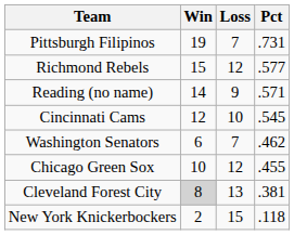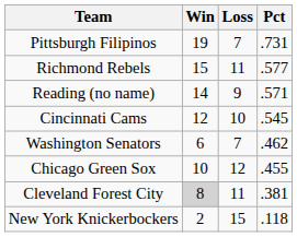 <table class="wikitable" style="text-align:center">
 <tr>
 <th>Team</th>
 <th>Win</th>
 <th>Loss</th>
 <th>Pct</th>
 </tr>
 <tr>
 <td>Pittsburgh Filipinos</td>
 <td>19</td>
 <td>7</td>
 <td>.731</td>
 </tr>
 <tr>
 <td>Richmond Rebels</td>
 <td>15</td>
-<td>12</td>
+<td>11</td>
 <td>.577</td>
 </tr>
 <tr>
 <td>Reading (no name)</td>
 <td>14</td>
 <td>9</td>
 <td>.571</td>
 </tr>
 <tr>
 <td>Cincinnati Cams</td>
 <td>12</td>
 <td>10</td>
 <td>.545</td>
 </tr>
 <tr>
 <td>Washington Senators</td>
 <td>6</td>
 <td>7</td>
 <td>.462</td>
 </tr>
 <tr>
 <td>Chicago Green Sox</td>
 <td>10</td>
 <td>12</td>
 <td>.455</td>
 </tr>
 <tr>
 <td>Cleveland Forest City</td>
 <td style="background: lightgrey;">8</td>
-<td>13</td>
+<td>11</td>
 <td>.381</td>
 </tr>
 <tr>
 <td>New York Knickerbockers</td>
 <td>2</td>
 <td>15</td>
 <td>.118</td>
 </tr>
 </table>
